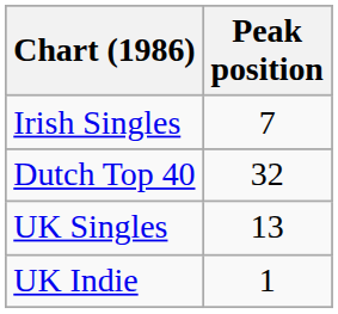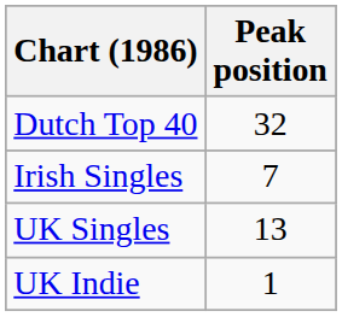 <table class="wikitable">
 <tr>
 <th>Chart (1986)</th>
 <th>Peak<br>position</th>
 </tr>
 <tr>
+<td><a href='#'>Dutch Top 40</a></td>
+<td align="center">32</td>
+</tr>
+<tr>
 <td><a href='#'>Irish Singles</a></td>
 <td align="center">7</td>
-</tr>
-<tr>
-<td><a href='#'>Dutch Top 40</a></td>
-<td align="center">32</td>
 </tr>
 <tr>
 <td><a href='#'>UK Singles</a></td>
 <td align="center">13</td>
 </tr>
 <tr>
 <td><a href='#'>UK Indie</a></td>
 <td align="center">1</td>
 </tr>
 </table>
